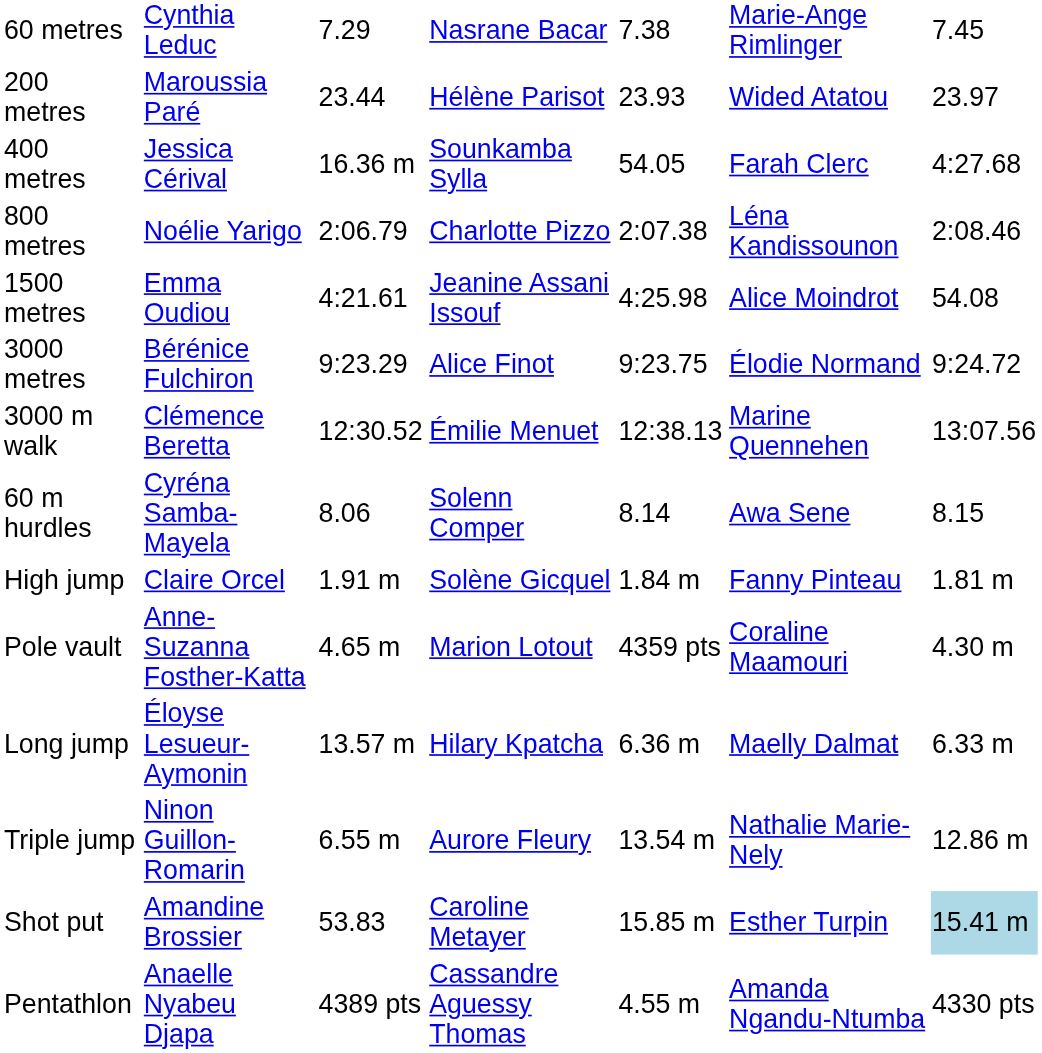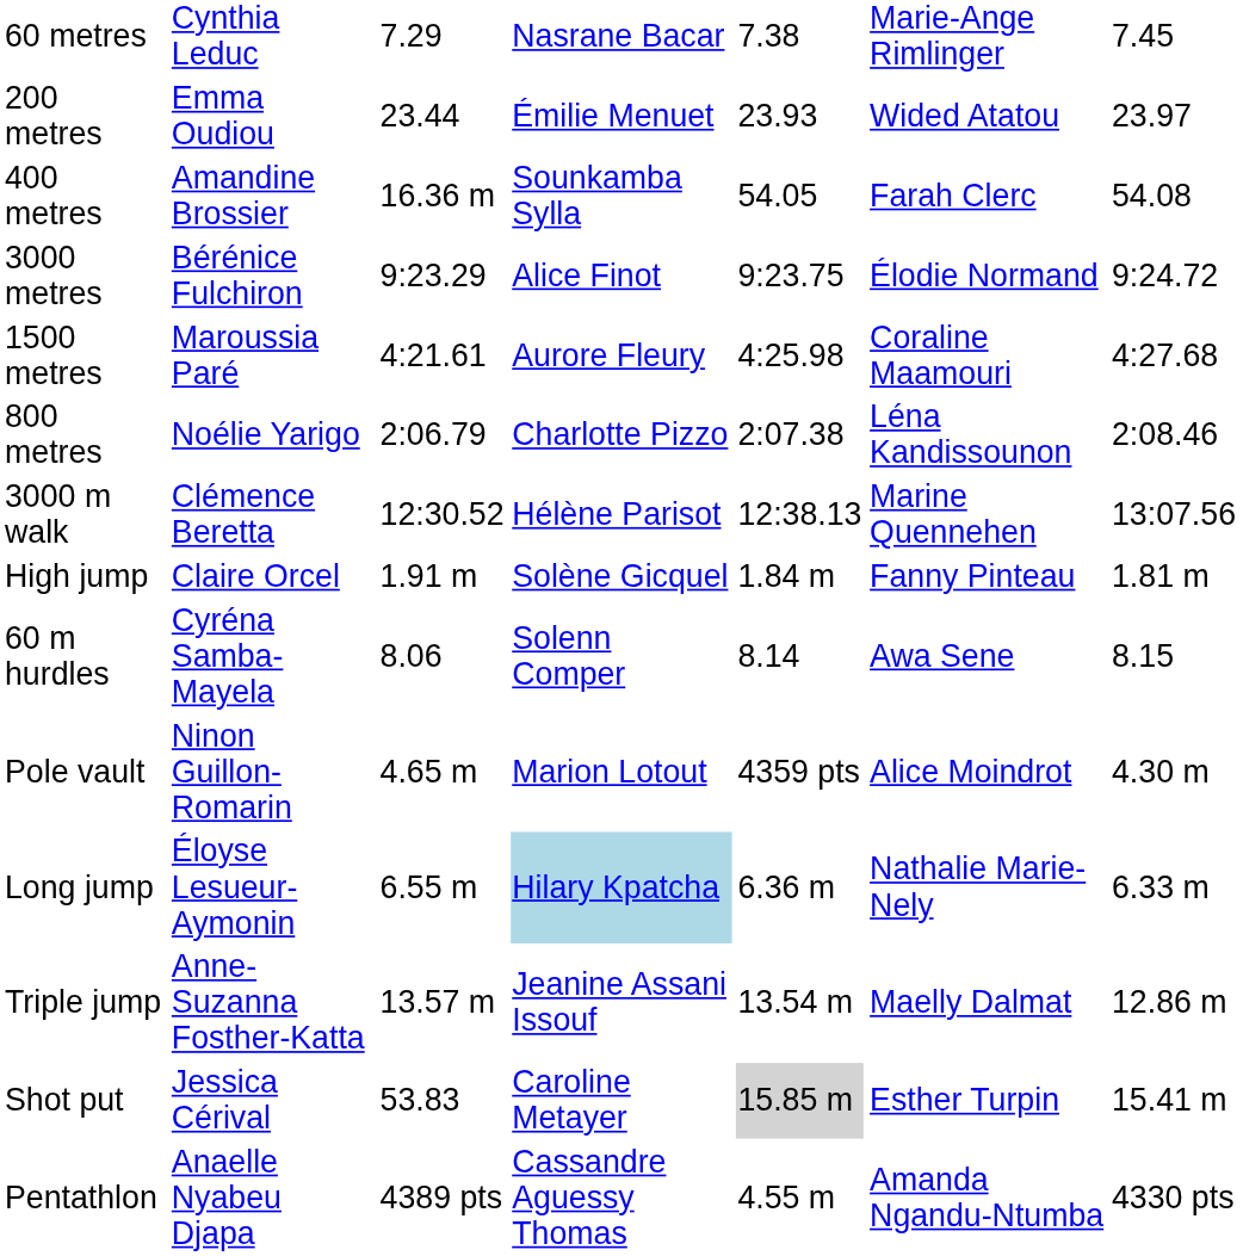 <table>
 <tr>
 <td>60 metres</td>
 <td><a href='#'>Cynthia Leduc</a></td>
 <td>7.29</td>
 <td><a href='#'>Nasrane Bacar</a></td>
 <td>7.38</td>
 <td><a href='#'>Marie-Ange Rimlinger</a></td>
 <td>7.45</td>
 </tr>
 <tr>
 <td>200 metres</td>
-<td><a href='#'>Maroussia Paré</a></td>
+<td><a href='#'>Emma Oudiou</a></td>
 <td>23.44</td>
-<td><a href='#'>Hélène Parisot</a></td>
+<td><a href='#'>Émilie Menuet</a></td>
 <td>23.93</td>
 <td><a href='#'>Wided Atatou</a></td>
 <td>23.97</td>
 </tr>
 <tr>
 <td>400 metres</td>
-<td><a href='#'>Jessica Cérival</a></td>
+<td><a href='#'>Amandine Brossier</a></td>
 <td>16.36 m</td>
 <td><a href='#'>Sounkamba Sylla</a></td>
 <td>54.05</td>
 <td><a href='#'>Farah Clerc</a></td>
+<td>54.08</td>
+</tr>
+<tr>
+<td>3000 metres</td>
+<td><a href='#'>Bérénice Fulchiron</a></td>
+<td>9:23.29</td>
+<td><a href='#'>Alice Finot</a></td>
+<td>9:23.75</td>
+<td><a href='#'>Élodie Normand</a></td>
+<td>9:24.72</td>
+</tr>
+<tr>
+<td>1500 metres</td>
+<td><a href='#'>Maroussia Paré</a></td>
+<td>4:21.61</td>
+<td><a href='#'>Aurore Fleury</a></td>
+<td>4:25.98</td>
+<td><a href='#'>Coraline Maamouri</a></td>
 <td>4:27.68</td>
 </tr>
 <tr>
 <td>800 metres</td>
 <td><a href='#'>Noélie Yarigo</a></td>
 <td>2:06.79</td>
 <td><a href='#'>Charlotte Pizzo</a></td>
 <td>2:07.38</td>
 <td><a href='#'>Léna Kandissounon</a></td>
 <td>2:08.46</td>
 </tr>
 <tr>
-<td>1500 metres</td>
-<td><a href='#'>Emma Oudiou</a></td>
-<td>4:21.61</td>
-<td><a href='#'>Jeanine Assani Issouf</a></td>
-<td>4:25.98</td>
-<td><a href='#'>Alice Moindrot</a></td>
-<td>54.08</td>
-</tr>
-<tr>
-<td>3000 metres</td>
-<td><a href='#'>Bérénice Fulchiron</a></td>
-<td>9:23.29</td>
-<td><a href='#'>Alice Finot</a></td>
-<td>9:23.75</td>
-<td><a href='#'>Élodie Normand</a></td>
-<td>9:24.72</td>
-</tr>
-<tr>
 <td>3000 m walk</td>
 <td><a href='#'>Clémence Beretta</a></td>
 <td>12:30.52</td>
-<td><a href='#'>Émilie Menuet</a></td>
+<td><a href='#'>Hélène Parisot</a></td>
 <td>12:38.13</td>
 <td><a href='#'>Marine Quennehen</a></td>
 <td>13:07.56</td>
+</tr>
+<tr>
+<td>High jump</td>
+<td><a href='#'>Claire Orcel</a></td>
+<td>1.91 m</td>
+<td><a href='#'>Solène Gicquel</a></td>
+<td>1.84 m</td>
+<td><a href='#'>Fanny Pinteau</a></td>
+<td>1.81 m</td>
 </tr>
 <tr>
 <td>60 m hurdles</td>
 <td><a href='#'>Cyréna Samba-Mayela</a></td>
 <td>8.06</td>
 <td><a href='#'>Solenn Comper</a></td>
 <td>8.14</td>
 <td><a href='#'>Awa Sene</a></td>
 <td>8.15</td>
 </tr>
 <tr>
-<td>High jump</td>
-<td><a href='#'>Claire Orcel</a></td>
-<td>1.91 m</td>
-<td><a href='#'>Solène Gicquel</a></td>
-<td>1.84 m</td>
-<td><a href='#'>Fanny Pinteau</a></td>
-<td>1.81 m</td>
-</tr>
-<tr>
 <td>Pole vault</td>
-<td><a href='#'>Anne-Suzanna Fosther-Katta</a></td>
+<td><a href='#'>Ninon Guillon-Romarin</a></td>
 <td>4.65 m</td>
 <td><a href='#'>Marion Lotout</a></td>
 <td>4359 pts</td>
-<td><a href='#'>Coraline Maamouri</a></td>
+<td><a href='#'>Alice Moindrot</a></td>
 <td>4.30 m</td>
 </tr>
 <tr>
 <td>Long jump</td>
 <td><a href='#'>Éloyse Lesueur-Aymonin</a></td>
-<td>13.57 m</td>
-<td><a href='#'>Hilary Kpatcha</a></td>
+<td>6.55 m</td>
+<td style="background: lightblue;"><a href='#'>Hilary Kpatcha</a></td>
 <td>6.36 m</td>
-<td><a href='#'>Maelly Dalmat</a></td>
+<td><a href='#'>Nathalie Marie-Nely</a></td>
 <td>6.33 m</td>
 </tr>
 <tr>
 <td>Triple jump</td>
-<td><a href='#'>Ninon Guillon-Romarin</a></td>
-<td>6.55 m</td>
-<td><a href='#'>Aurore Fleury</a></td>
+<td><a href='#'>Anne-Suzanna Fosther-Katta</a></td>
+<td>13.57 m</td>
+<td><a href='#'>Jeanine Assani Issouf</a></td>
 <td>13.54 m</td>
-<td><a href='#'>Nathalie Marie-Nely</a></td>
+<td><a href='#'>Maelly Dalmat</a></td>
 <td>12.86 m</td>
 </tr>
 <tr>
 <td>Shot put</td>
-<td><a href='#'>Amandine Brossier</a></td>
+<td><a href='#'>Jessica Cérival</a></td>
 <td>53.83</td>
 <td><a href='#'>Caroline Metayer</a></td>
-<td>15.85 m</td>
+<td style="background: lightgrey;">15.85 m</td>
 <td><a href='#'>Esther Turpin</a></td>
-<td style="background: lightblue;">15.41 m</td>
+<td>15.41 m</td>
 </tr>
 <tr>
 <td>Pentathlon</td>
 <td><a href='#'>Anaelle Nyabeu Djapa</a></td>
 <td>4389 pts</td>
 <td><a href='#'>Cassandre Aguessy Thomas</a></td>
 <td>4.55 m</td>
 <td><a href='#'>Amanda Ngandu-Ntumba</a></td>
 <td>4330 pts</td>
 </tr>
 </table>
